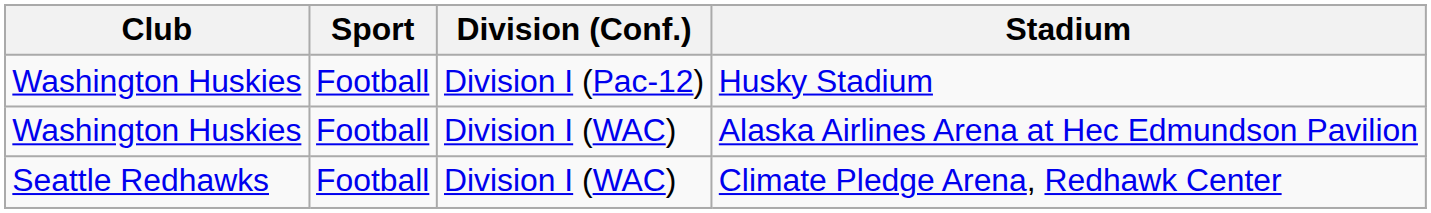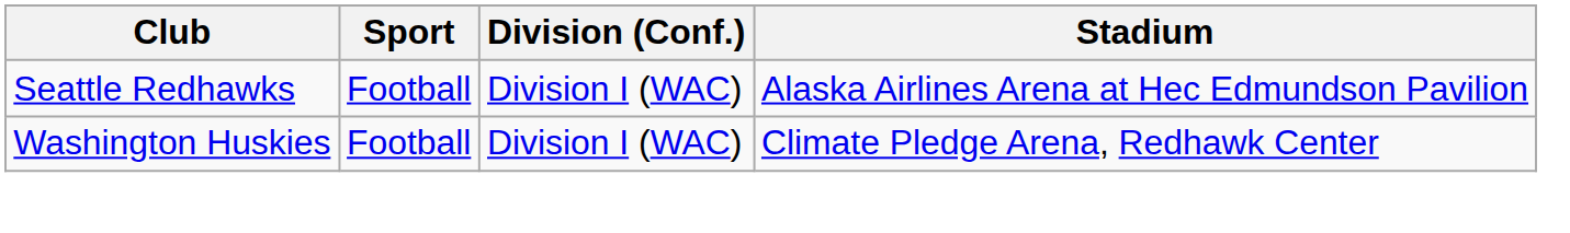 <table class="wikitable sortable">
 <tr>
 </tr>
 <tr>
 <th>Club</th>
 <th>Sport</th>
 <th>Division (Conf.)</th>
 <th>Stadium</th>
 </tr>
 <tr>
-<td><a href='#'>Washington Huskies</a></td>
+<td><a href='#'>Seattle Redhawks</a></td>
 <td><a href='#'>Football</a></td>
-<td><a href='#'>Division I</a> (<a href='#'>Pac-12</a>)</td>
-<td><a href='#'>Husky Stadium</a></td>
+<td><a href='#'>Division I</a> (<a href='#'>WAC</a>)</td>
+<td><a href='#'>Alaska Airlines Arena at Hec Edmundson Pavilion</a></td>
 </tr>
 <tr>
 <td><a href='#'>Washington Huskies</a></td>
 <td><a href='#'>Football</a></td>
 <td><a href='#'>Division I</a> (<a href='#'>WAC</a>)</td>
-<td><a href='#'>Alaska Airlines Arena at Hec Edmundson Pavilion</a></td>
-</tr>
-<tr>
-<td><a href='#'>Seattle Redhawks</a></td>
-<td><a href='#'>Football</a></td>
-<td><a href='#'>Division I</a> (<a href='#'>WAC</a>)</td>
 <td><a href='#'>Climate Pledge Arena</a>, <a href='#'>Redhawk Center</a></td>
 </tr>
 </table>
